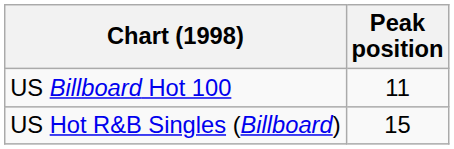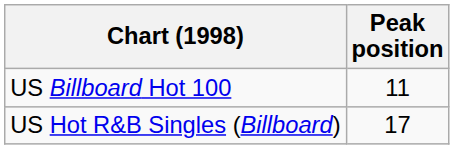 <table class="wikitable sortable">
 <tr>
 <th>Chart (1998)</th>
 <th>Peak<br>position</th>
 </tr>
 <tr>
 <td>US <a href='#'><em>Billboard</em> Hot 100</a></td>
 <td align=center>11</td>
 </tr>
 <tr>
 <td>US <a href='#'>Hot R&B Singles</a> (<em><a href='#'>Billboard</a></em>)</td>
-<td align=center>15</td>
+<td align=center>17</td>
 </tr>
 </table>
